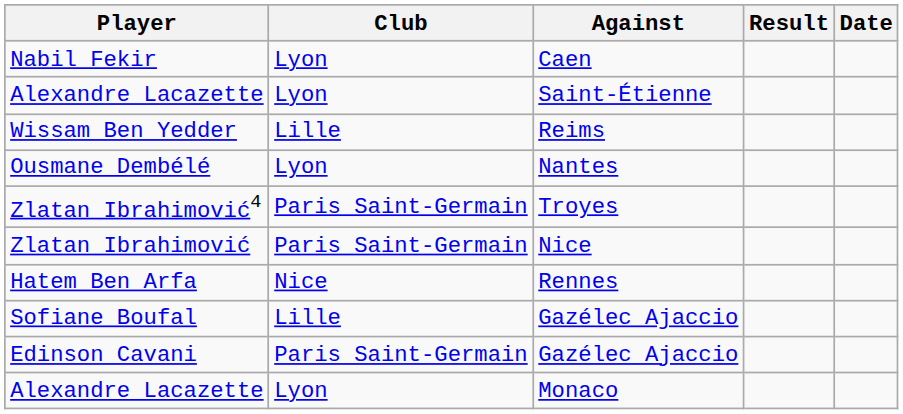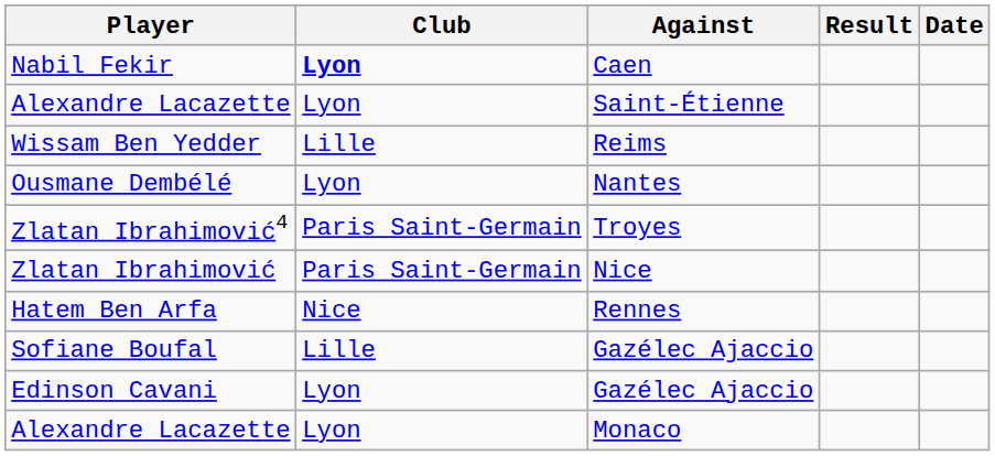 <table class="wikitable sortable">
 <tr>
 <th>Player</th>
 <th>Club</th>
 <th>Against</th>
 <th align="center">Result</th>
 <th>Date</th>
 </tr>
 <tr>
 <td> <a href='#'>Nabil Fekir</a></td>
-<td><a href='#'>Lyon</a></td>
+<td><strong><a href='#'>Lyon</a></strong></td>
 <td><a href='#'>Caen</a></td>
 <td align="center"></td>
 <td></td>
 </tr>
 <tr>
 <td> <a href='#'>Alexandre Lacazette</a></td>
 <td><a href='#'>Lyon</a></td>
 <td><a href='#'>Saint-Étienne</a></td>
 <td align="center"></td>
 <td></td>
 </tr>
 <tr>
 <td> <a href='#'>Wissam Ben Yedder</a></td>
 <td><a href='#'>Lille</a></td>
 <td><a href='#'>Reims</a></td>
 <td align="center"></td>
 <td></td>
 </tr>
 <tr>
 <td> <a href='#'>Ousmane Dembélé</a></td>
 <td><a href='#'>Lyon</a></td>
 <td><a href='#'>Nantes</a></td>
 <td align="center"></td>
 <td></td>
 </tr>
 <tr>
 <td> <a href='#'>Zlatan Ibrahimović</a><sup>4</sup></td>
 <td><a href='#'>Paris Saint-Germain</a></td>
 <td><a href='#'>Troyes</a></td>
 <td align="center"></td>
 <td></td>
 </tr>
 <tr>
 <td> <a href='#'>Zlatan Ibrahimović</a></td>
 <td><a href='#'>Paris Saint-Germain</a></td>
 <td><a href='#'>Nice</a></td>
 <td align="center"></td>
 <td></td>
 </tr>
 <tr>
 <td> <a href='#'>Hatem Ben Arfa</a></td>
 <td><a href='#'>Nice</a></td>
 <td><a href='#'>Rennes</a></td>
 <td align="center"></td>
 <td></td>
 </tr>
 <tr>
 <td> <a href='#'>Sofiane Boufal</a></td>
 <td><a href='#'>Lille</a></td>
 <td><a href='#'>Gazélec Ajaccio</a></td>
 <td align="center"></td>
 <td></td>
 </tr>
 <tr>
 <td> <a href='#'>Edinson Cavani</a></td>
-<td><a href='#'>Paris Saint-Germain</a></td>
+<td><a href='#'>Lyon</a></td>
 <td><a href='#'>Gazélec Ajaccio</a></td>
 <td align="center"></td>
 <td></td>
 </tr>
 <tr>
 <td> <a href='#'>Alexandre Lacazette</a></td>
 <td><a href='#'>Lyon</a></td>
 <td><a href='#'>Monaco</a></td>
 <td align="center"></td>
 <td></td>
 </tr>
 </table>
